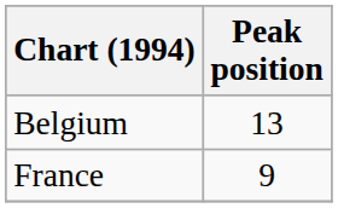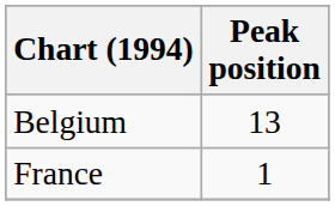 <table class="wikitable">
 <tr>
 <th>Chart (1994)</th>
 <th>Peak<br>position</th>
 </tr>
 <tr>
 <td>Belgium</td>
 <td align="center">13</td>
 </tr>
 <tr>
 <td>France</td>
-<td align="center">9</td>
+<td align="center">1</td>
 </tr>
 <tr>
 </tr>
 </table>
